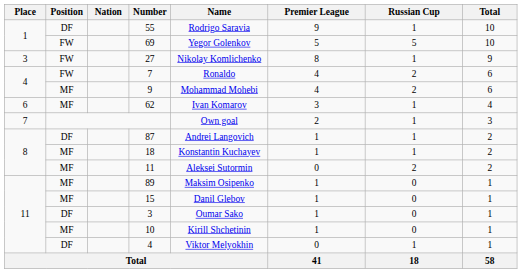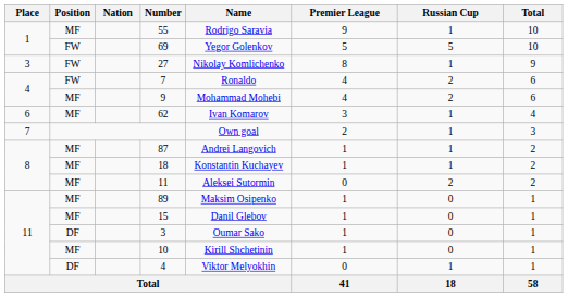 <table class="wikitable" style="font-size: 95%; text-align: center;">
 <tr>
 <th width=60>Place</th>
 <th width=60>Position</th>
 <th width=60>Nation</th>
 <th width=60>Number</th>
 <th width=150>Name</th>
 <th width=150>Premier League</th>
 <th width=150>Russian Cup</th>
 <th width=80>Total</th>
 </tr>
 <tr>
 <td rowspan="2">1</td>
-<td>DF</td>
+<td>MF</td>
 <td></td>
 <td>55</td>
 <td><a href='#'>Rodrigo Saravia</a></td>
 <td>9</td>
 <td>1</td>
 <td>10</td>
 </tr>
 <tr>
 <td>FW</td>
 <td></td>
 <td>69</td>
 <td><a href='#'>Yegor Golenkov</a></td>
 <td>5</td>
 <td>5</td>
 <td>10</td>
 </tr>
 <tr>
 <td>3</td>
 <td>FW</td>
 <td></td>
 <td>27</td>
 <td><a href='#'>Nikolay Komlichenko</a></td>
 <td>8</td>
 <td>1</td>
 <td>9</td>
 </tr>
 <tr>
 <td rowspan="2">4</td>
 <td>FW</td>
 <td></td>
 <td>7</td>
 <td><a href='#'>Ronaldo</a></td>
 <td>4</td>
 <td>2</td>
 <td>6</td>
 </tr>
 <tr>
 <td>MF</td>
 <td></td>
 <td>9</td>
 <td><a href='#'>Mohammad Mohebi</a></td>
 <td>4</td>
 <td>2</td>
 <td>6</td>
 </tr>
 <tr>
 <td>6</td>
 <td>MF</td>
 <td></td>
 <td>62</td>
 <td><a href='#'>Ivan Komarov</a></td>
 <td>3</td>
 <td>1</td>
 <td>4</td>
 </tr>
 <tr>
 <td>7</td>
 <td colspan="3"></td>
 <td><a href='#'>Own goal</a></td>
 <td>2</td>
 <td>1</td>
 <td>3</td>
 </tr>
 <tr>
 <td rowspan="3">8</td>
-<td>DF</td>
+<td>MF</td>
 <td></td>
 <td>87</td>
 <td><a href='#'>Andrei Langovich</a></td>
 <td>1</td>
 <td>1</td>
 <td>2</td>
 </tr>
 <tr>
 <td>MF</td>
 <td></td>
 <td>18</td>
 <td><a href='#'>Konstantin Kuchayev</a></td>
 <td>1</td>
 <td>1</td>
 <td>2</td>
 </tr>
 <tr>
 <td>MF</td>
 <td></td>
 <td>11</td>
 <td><a href='#'>Aleksei Sutormin</a></td>
 <td>0</td>
 <td>2</td>
 <td>2</td>
 </tr>
 <tr>
 <td rowspan="5">11</td>
 <td>MF</td>
 <td></td>
 <td>89</td>
 <td><a href='#'>Maksim Osipenko</a></td>
 <td>1</td>
 <td>0</td>
 <td>1</td>
 </tr>
 <tr>
 <td>MF</td>
 <td></td>
 <td>15</td>
 <td><a href='#'>Danil Glebov</a></td>
 <td>1</td>
 <td>0</td>
 <td>1</td>
 </tr>
 <tr>
 <td>DF</td>
 <td></td>
 <td>3</td>
 <td><a href='#'>Oumar Sako</a></td>
 <td>1</td>
 <td>0</td>
 <td>1</td>
 </tr>
 <tr>
 <td>MF</td>
 <td></td>
 <td>10</td>
 <td><a href='#'>Kirill Shchetinin</a></td>
 <td>1</td>
 <td>0</td>
 <td>1</td>
 </tr>
 <tr>
 <td>DF</td>
 <td></td>
 <td>4</td>
 <td><a href='#'>Viktor Melyokhin</a></td>
 <td>0</td>
 <td>1</td>
 <td>1</td>
 </tr>
 <tr>
 <th colspan=5>Total</th>
 <th>41</th>
 <th>18</th>
 <th>58</th>
 </tr>
 </table>
